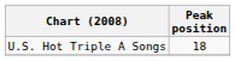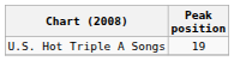 <table class="wikitable">
 <tr>
 <th>Chart (2008)</th>
 <th>Peak<br>position</th>
 </tr>
 <tr>
 <td>U.S. Hot Triple A Songs</td>
-<td align="center">18</td>
+<td align="center">19</td>
 </tr>
 <tr>
 </tr>
 </table>
